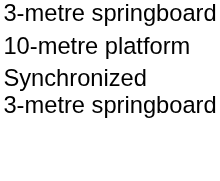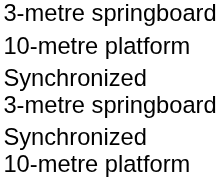 <table>
 <tr>
 <td>3-metre springboard <br></td>
 <td><strong></strong></td>
 <td></td>
 <td></td>
 </tr>
 <tr>
 <td>10-metre platform <br></td>
 <td><strong></strong></td>
 <td></td>
 <td></td>
 </tr>
 <tr>
 <td>Synchronized<br>3-metre springboard <br></td>
 <td><strong><br></strong></td>
 <td><br></td>
 <td><br></td>
 </tr>
+<tr>
+<td>Synchronized<br>10-metre platform <br></td>
+<td><strong><br></strong></td>
+<td><br></td>
+<td><br></td>
+</tr>
 </table>
